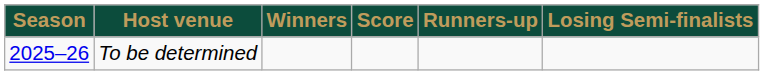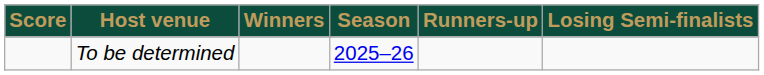 <table class="wikitable">
 <tr>
-<th style="background-color:#0C4C3C; color: #BF9C5C">Season</th>
+<th style="background-color:#0C4C3C; color: #BF9C5C">Score</th>
 <th style="background-color:#0C4C3C; color: #BF9C5C">Host venue</th>
 <th style="background-color:#0C4C3C; color: #BF9C5C">Winners</th>
-<th style="background-color:#0C4C3C; color: #BF9C5C">Score</th>
+<th style="background-color:#0C4C3C; color: #BF9C5C">Season</th>
 <th style="background-color:#0C4C3C; color: #BF9C5C">Runners-up</th>
 <th style="background-color:#0C4C3C; color: #BF9C5C">Losing Semi-finalists</th>
 </tr>
 <tr>
-<td><a href='#'>2025–26</a></td>
+<td></td>
 <td><em>To be determined</em></td>
 <td></td>
-<td></td>
+<td><a href='#'>2025–26</a></td>
 <td></td>
 <td></td>
 </tr>
 </table>
